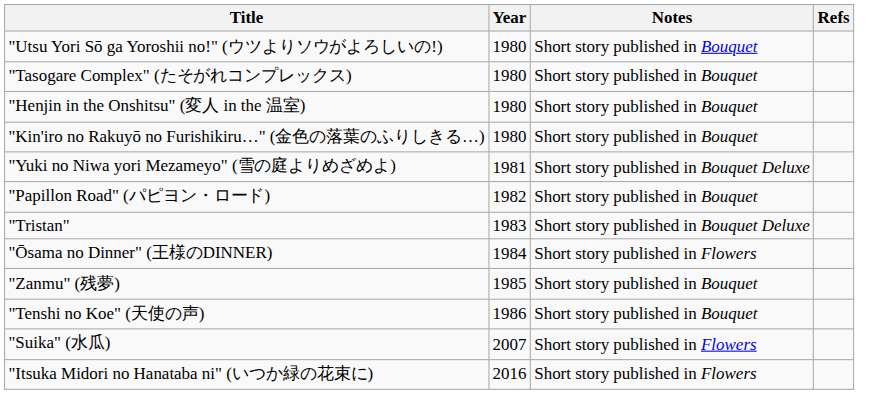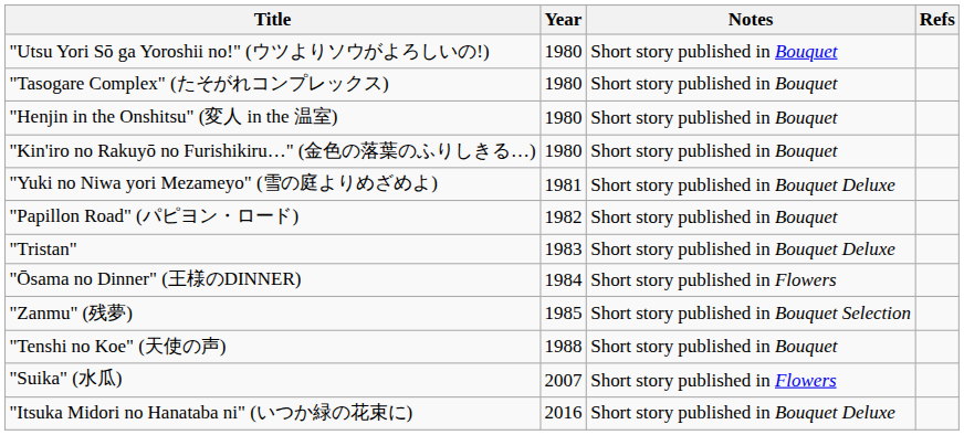 <table class="wikitable sortable">
 <tr>
 <th>Title</th>
 <th>Year</th>
 <th>Notes</th>
 <th>Refs</th>
 </tr>
 <tr>
 <td>"Utsu Yori Sō ga Yoroshii no!" (ウツよりソウがよろしいの!)</td>
 <td>1980</td>
 <td>Short story published in <em><a href='#'>Bouquet</a></em></td>
 <td></td>
 </tr>
 <tr>
 <td>"Tasogare Complex" (たそがれコンプレックス)</td>
 <td>1980</td>
 <td>Short story published in <em>Bouquet</em></td>
 <td></td>
 </tr>
 <tr>
 <td>"Henjin in the Onshitsu" (変人 in the 温室)</td>
 <td>1980</td>
 <td>Short story published in <em>Bouquet</em></td>
 <td></td>
 </tr>
 <tr>
 <td>"Kin'iro no Rakuyō no Furishikiru…" (金色の落葉のふりしきる…)</td>
 <td>1980</td>
 <td>Short story published in <em>Bouquet</em></td>
 <td></td>
 </tr>
 <tr>
 <td>"Yuki no Niwa yori Mezameyo" (雪の庭よりめざめよ)</td>
 <td>1981</td>
 <td>Short story published in <em>Bouquet Deluxe</em></td>
 <td></td>
 </tr>
 <tr>
 <td>"Papillon Road" (パピヨン・ロード)</td>
 <td>1982</td>
 <td>Short story published in <em>Bouquet</em></td>
 <td></td>
 </tr>
 <tr>
 <td>"Tristan"</td>
 <td>1983</td>
 <td>Short story published in <em>Bouquet Deluxe</em></td>
 <td></td>
 </tr>
 <tr>
 <td>"Ōsama no Dinner" (王様のDINNER)</td>
 <td>1984</td>
 <td>Short story published in <em>Flowers</em></td>
 <td></td>
 </tr>
 <tr>
 <td>"Zanmu" (残夢)</td>
 <td>1985</td>
-<td>Short story published in <em>Bouquet</em></td>
+<td>Short story published in <em>Bouquet Selection</em></td>
 <td></td>
 </tr>
 <tr>
 <td>"Tenshi no Koe" (天使の声)</td>
-<td>1986</td>
+<td>1988</td>
 <td>Short story published in <em>Bouquet</em></td>
 <td></td>
 </tr>
 <tr>
 <td>"Suika" (水瓜)</td>
 <td>2007</td>
 <td>Short story published in <em><a href='#'>Flowers</a></em></td>
 <td></td>
 </tr>
 <tr>
 <td>"Itsuka Midori no Hanataba ni" (いつか緑の花束に)</td>
 <td>2016</td>
-<td>Short story published in <em>Flowers</em></td>
+<td>Short story published in <em>Bouquet Deluxe</em></td>
 <td></td>
 </tr>
 </table>
